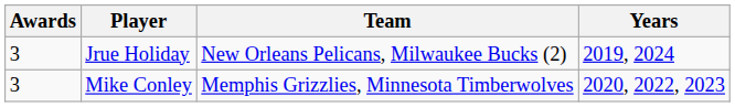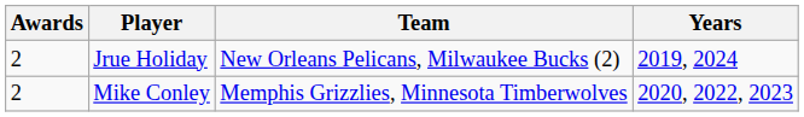 <table class="wikitable sortable">
 <tr>
 <th>Awards</th>
 <th>Player</th>
 <th>Team</th>
 <th>Years</th>
 </tr>
 <tr>
-<td>3</td>
+<td>2</td>
 <td> <a href='#'>Jrue Holiday</a></td>
 <td><a href='#'>New Orleans Pelicans</a>, <a href='#'>Milwaukee Bucks</a> (2)</td>
 <td><a href='#'>2019</a>, <a href='#'>2024</a></td>
 </tr>
 <tr>
-<td>3</td>
+<td>2</td>
 <td> <a href='#'>Mike Conley</a></td>
 <td><a href='#'>Memphis Grizzlies</a>, <a href='#'>Minnesota Timberwolves</a></td>
 <td><a href='#'>2020</a>, <a href='#'>2022</a>, <a href='#'>2023</a></td>
 </tr>
 </table>
